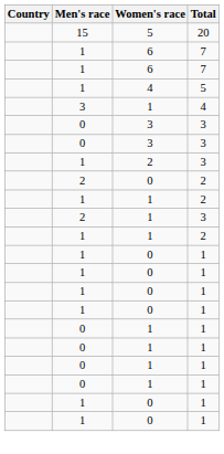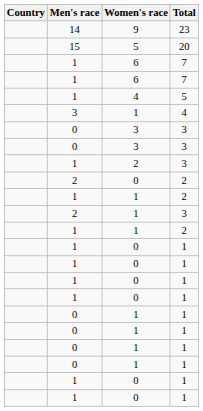 <table class="wikitable sortable" style="text-align:center">
 <tr>
 <th>Country</th>
 <th>Men's race</th>
 <th>Women's race</th>
 <th>Total</th>
+</tr>
+<tr>
+<td align=left></td>
+<td>14</td>
+<td>9</td>
+<td>23</td>
 </tr>
 <tr>
 <td align=left></td>
 <td>15</td>
 <td>5</td>
 <td>20</td>
 </tr>
 <tr>
 <td align=left></td>
 <td>1</td>
 <td>6</td>
 <td>7</td>
 </tr>
 <tr>
 <td align=left></td>
 <td>1</td>
 <td>6</td>
 <td>7</td>
 </tr>
 <tr>
 <td align=left></td>
 <td>1</td>
 <td>4</td>
 <td>5</td>
 </tr>
 <tr>
 <td align=left></td>
 <td>3</td>
 <td>1</td>
 <td>4</td>
 </tr>
 <tr>
 <td align=left></td>
 <td>0</td>
 <td>3</td>
 <td>3</td>
 </tr>
 <tr>
 <td align=left></td>
 <td>0</td>
 <td>3</td>
 <td>3</td>
 </tr>
 <tr>
 <td align=left></td>
 <td>1</td>
 <td>2</td>
 <td>3</td>
 </tr>
 <tr>
 <td align=left></td>
 <td>2</td>
 <td>0</td>
 <td>2</td>
 </tr>
 <tr>
 <td align=left></td>
 <td>1</td>
 <td>1</td>
 <td>2</td>
 </tr>
 <tr>
 <td align=left></td>
 <td>2</td>
 <td>1</td>
 <td>3</td>
 </tr>
 <tr>
 <td align=left></td>
 <td>1</td>
 <td>1</td>
 <td>2</td>
 </tr>
 <tr>
 <td align=left></td>
 <td>1</td>
 <td>0</td>
 <td>1</td>
 </tr>
 <tr>
 <td align=left></td>
 <td>1</td>
 <td>0</td>
 <td>1</td>
 </tr>
 <tr>
 <td align=left></td>
 <td>1</td>
 <td>0</td>
 <td>1</td>
 </tr>
 <tr>
 <td align=left></td>
 <td>1</td>
 <td>0</td>
 <td>1</td>
 </tr>
 <tr>
 <td align=left></td>
 <td>0</td>
 <td>1</td>
 <td>1</td>
 </tr>
 <tr>
 <td align=left></td>
 <td>0</td>
 <td>1</td>
 <td>1</td>
 </tr>
 <tr>
 <td align=left></td>
 <td>0</td>
 <td>1</td>
 <td>1</td>
 </tr>
 <tr>
 <td align=left></td>
 <td>0</td>
 <td>1</td>
 <td>1</td>
 </tr>
 <tr>
 <td align=left></td>
 <td>1</td>
 <td>0</td>
 <td>1</td>
 </tr>
 <tr>
 <td align=left></td>
 <td>1</td>
 <td>0</td>
 <td>1</td>
 </tr>
 </table>
